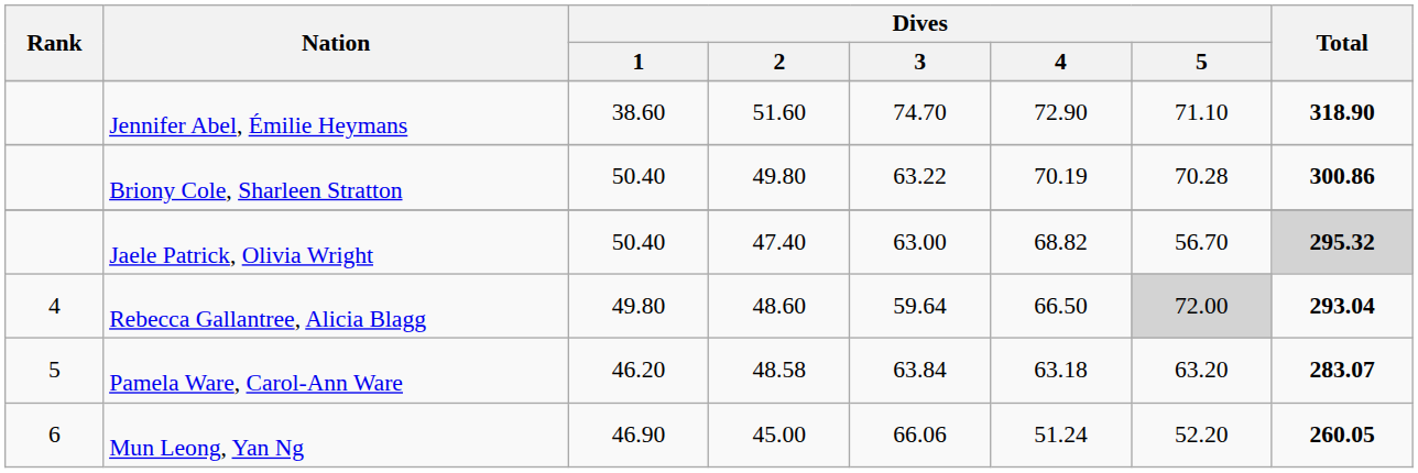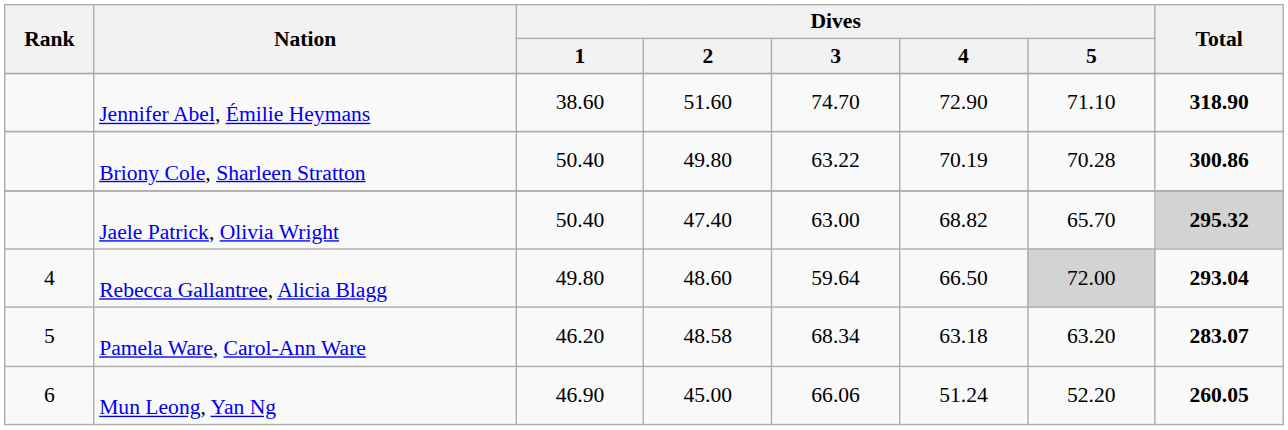 <table class="wikitable" width="75%">
 <tr>
 <th rowspan="2" width="7%">Rank</th>
 <th rowspan="2" width="33%">Nation</th>
 <th colspan="5">Dives</th>
 <th rowspan="2" width="10%">Total</th>
 </tr>
 <tr>
 <th width="10%">1</th>
 <th width="10%">2</th>
 <th width="10%">3</th>
 <th width="10%">4</th>
 <th width="10%">5</th>
 </tr>
 <tr>
 </tr>
 <tr>
 <td align="center"></td>
 <td><br><a href='#'>Jennifer Abel</a>, <a href='#'>Émilie Heymans</a></td>
 <td align="center">38.60</td>
 <td align="center">51.60</td>
 <td align="center">74.70</td>
 <td align="center">72.90</td>
 <td align="center">71.10</td>
 <td align="center"><strong>318.90</strong></td>
 </tr>
 <tr>
 </tr>
 <tr>
 <td align="center"></td>
 <td><br><a href='#'>Briony Cole</a>, <a href='#'>Sharleen Stratton</a></td>
 <td align="center">50.40</td>
 <td align="center">49.80</td>
 <td align="center">63.22</td>
 <td align="center">70.19</td>
 <td align="center">70.28</td>
 <td align="center"><strong>300.86</strong></td>
 </tr>
 <tr>
 </tr>
 <tr>
 <td align="center"></td>
 <td><br><a href='#'>Jaele Patrick</a>, <a href='#'>Olivia Wright</a></td>
 <td align="center">50.40</td>
 <td align="center">47.40</td>
 <td align="center">63.00</td>
 <td align="center">68.82</td>
-<td align="center">56.70</td>
+<td align="center">65.70</td>
 <td align="center" style="background: lightgrey;"><strong>295.32</strong></td>
 </tr>
 <tr>
 <td align="center">4</td>
 <td><br><a href='#'>Rebecca Gallantree</a>, <a href='#'>Alicia Blagg</a></td>
 <td align="center">49.80</td>
 <td align="center">48.60</td>
 <td align="center">59.64</td>
 <td align="center">66.50</td>
 <td align="center" style="background: lightgrey;">72.00</td>
 <td align="center"><strong>293.04</strong></td>
 </tr>
 <tr>
 <td align="center">5</td>
 <td><br><a href='#'>Pamela Ware</a>, <a href='#'>Carol-Ann Ware</a></td>
 <td align="center">46.20</td>
 <td align="center">48.58</td>
-<td align="center">63.84</td>
+<td align="center">68.34</td>
 <td align="center">63.18</td>
 <td align="center">63.20</td>
 <td align="center"><strong>283.07</strong></td>
 </tr>
 <tr>
 <td align="center">6</td>
 <td><br><a href='#'>Mun Leong</a>, <a href='#'>Yan Ng</a></td>
 <td align="center">46.90</td>
 <td align="center">45.00</td>
 <td align="center">66.06</td>
 <td align="center">51.24</td>
 <td align="center">52.20</td>
 <td align="center"><strong>260.05</strong></td>
 </tr>
 </table>
